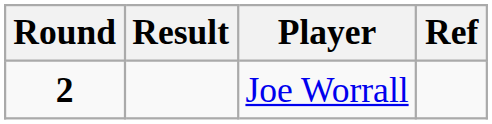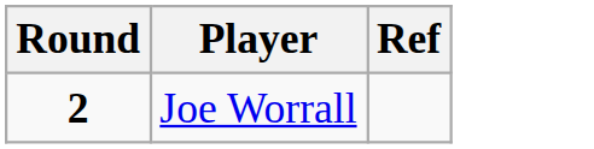 <table class=wikitable>
 <tr>
 <th>Round</th>
-<th>Result</th>
 <th>Player</th>
 <th>Ref</th>
 </tr>
 <tr>
 <td align=center><strong>2</strong></td>
-<td></td>
 <td><a href='#'>Joe Worrall</a></td>
 <td></td>
 </tr>
 </table>
